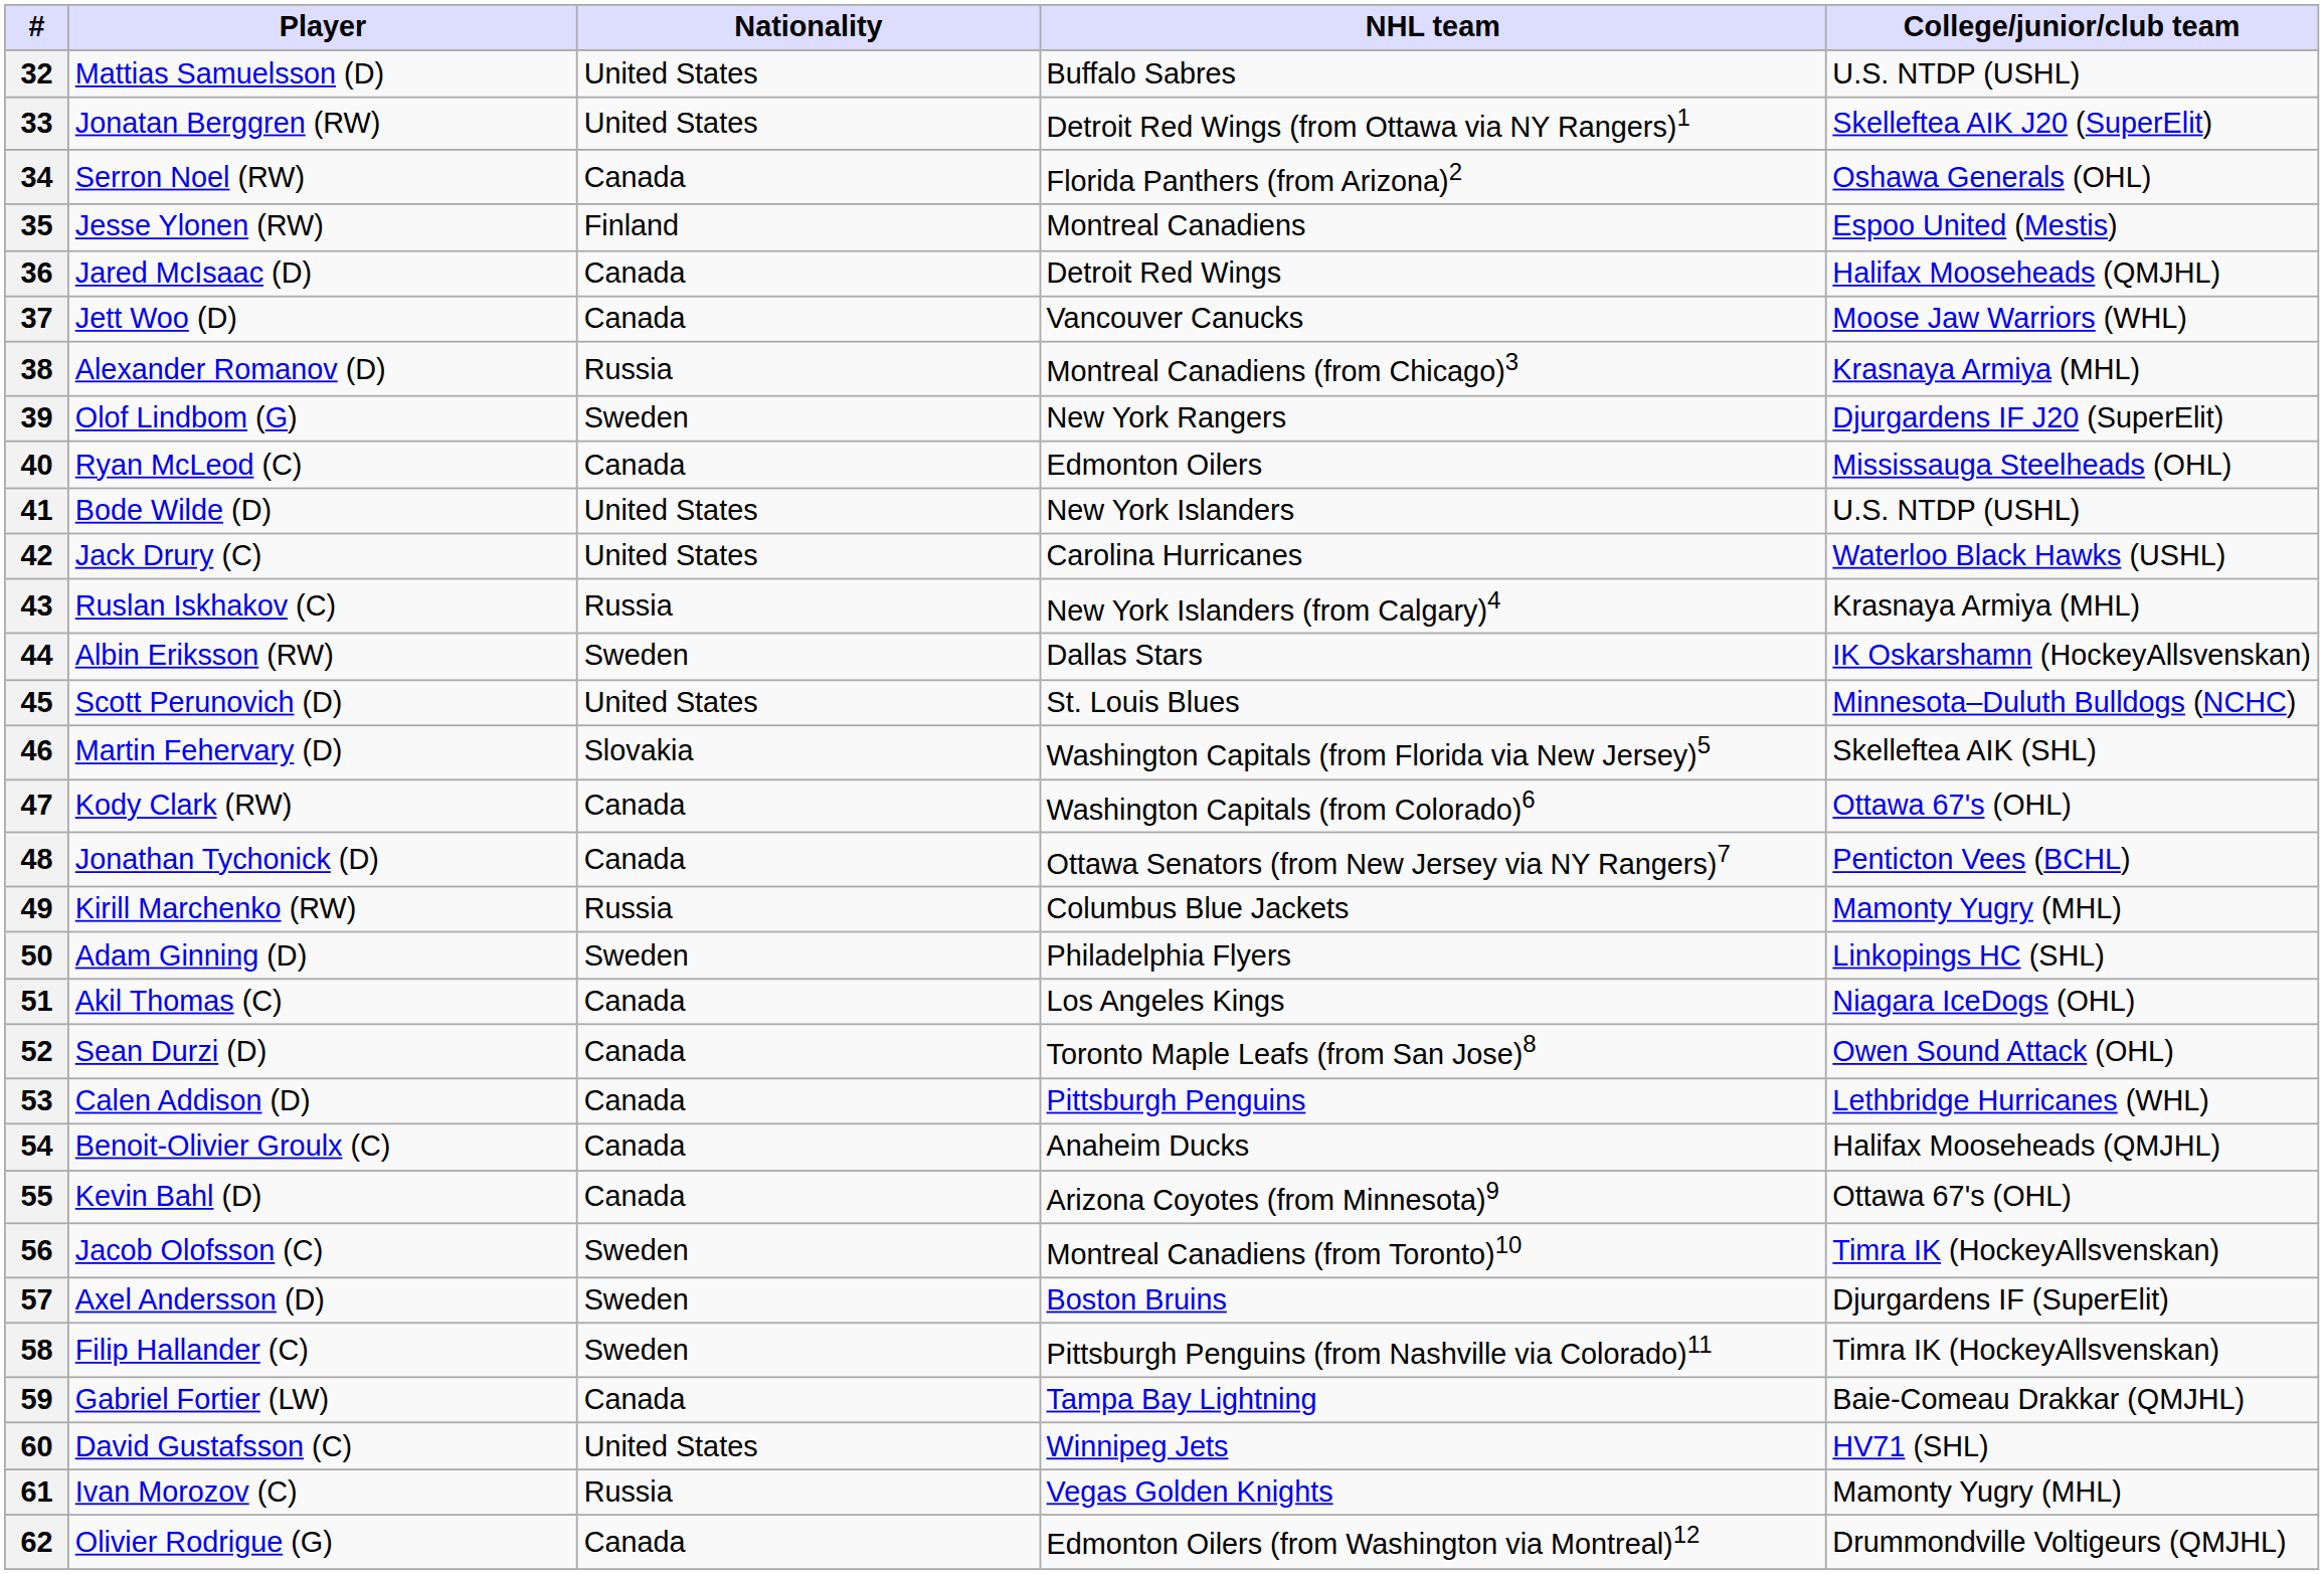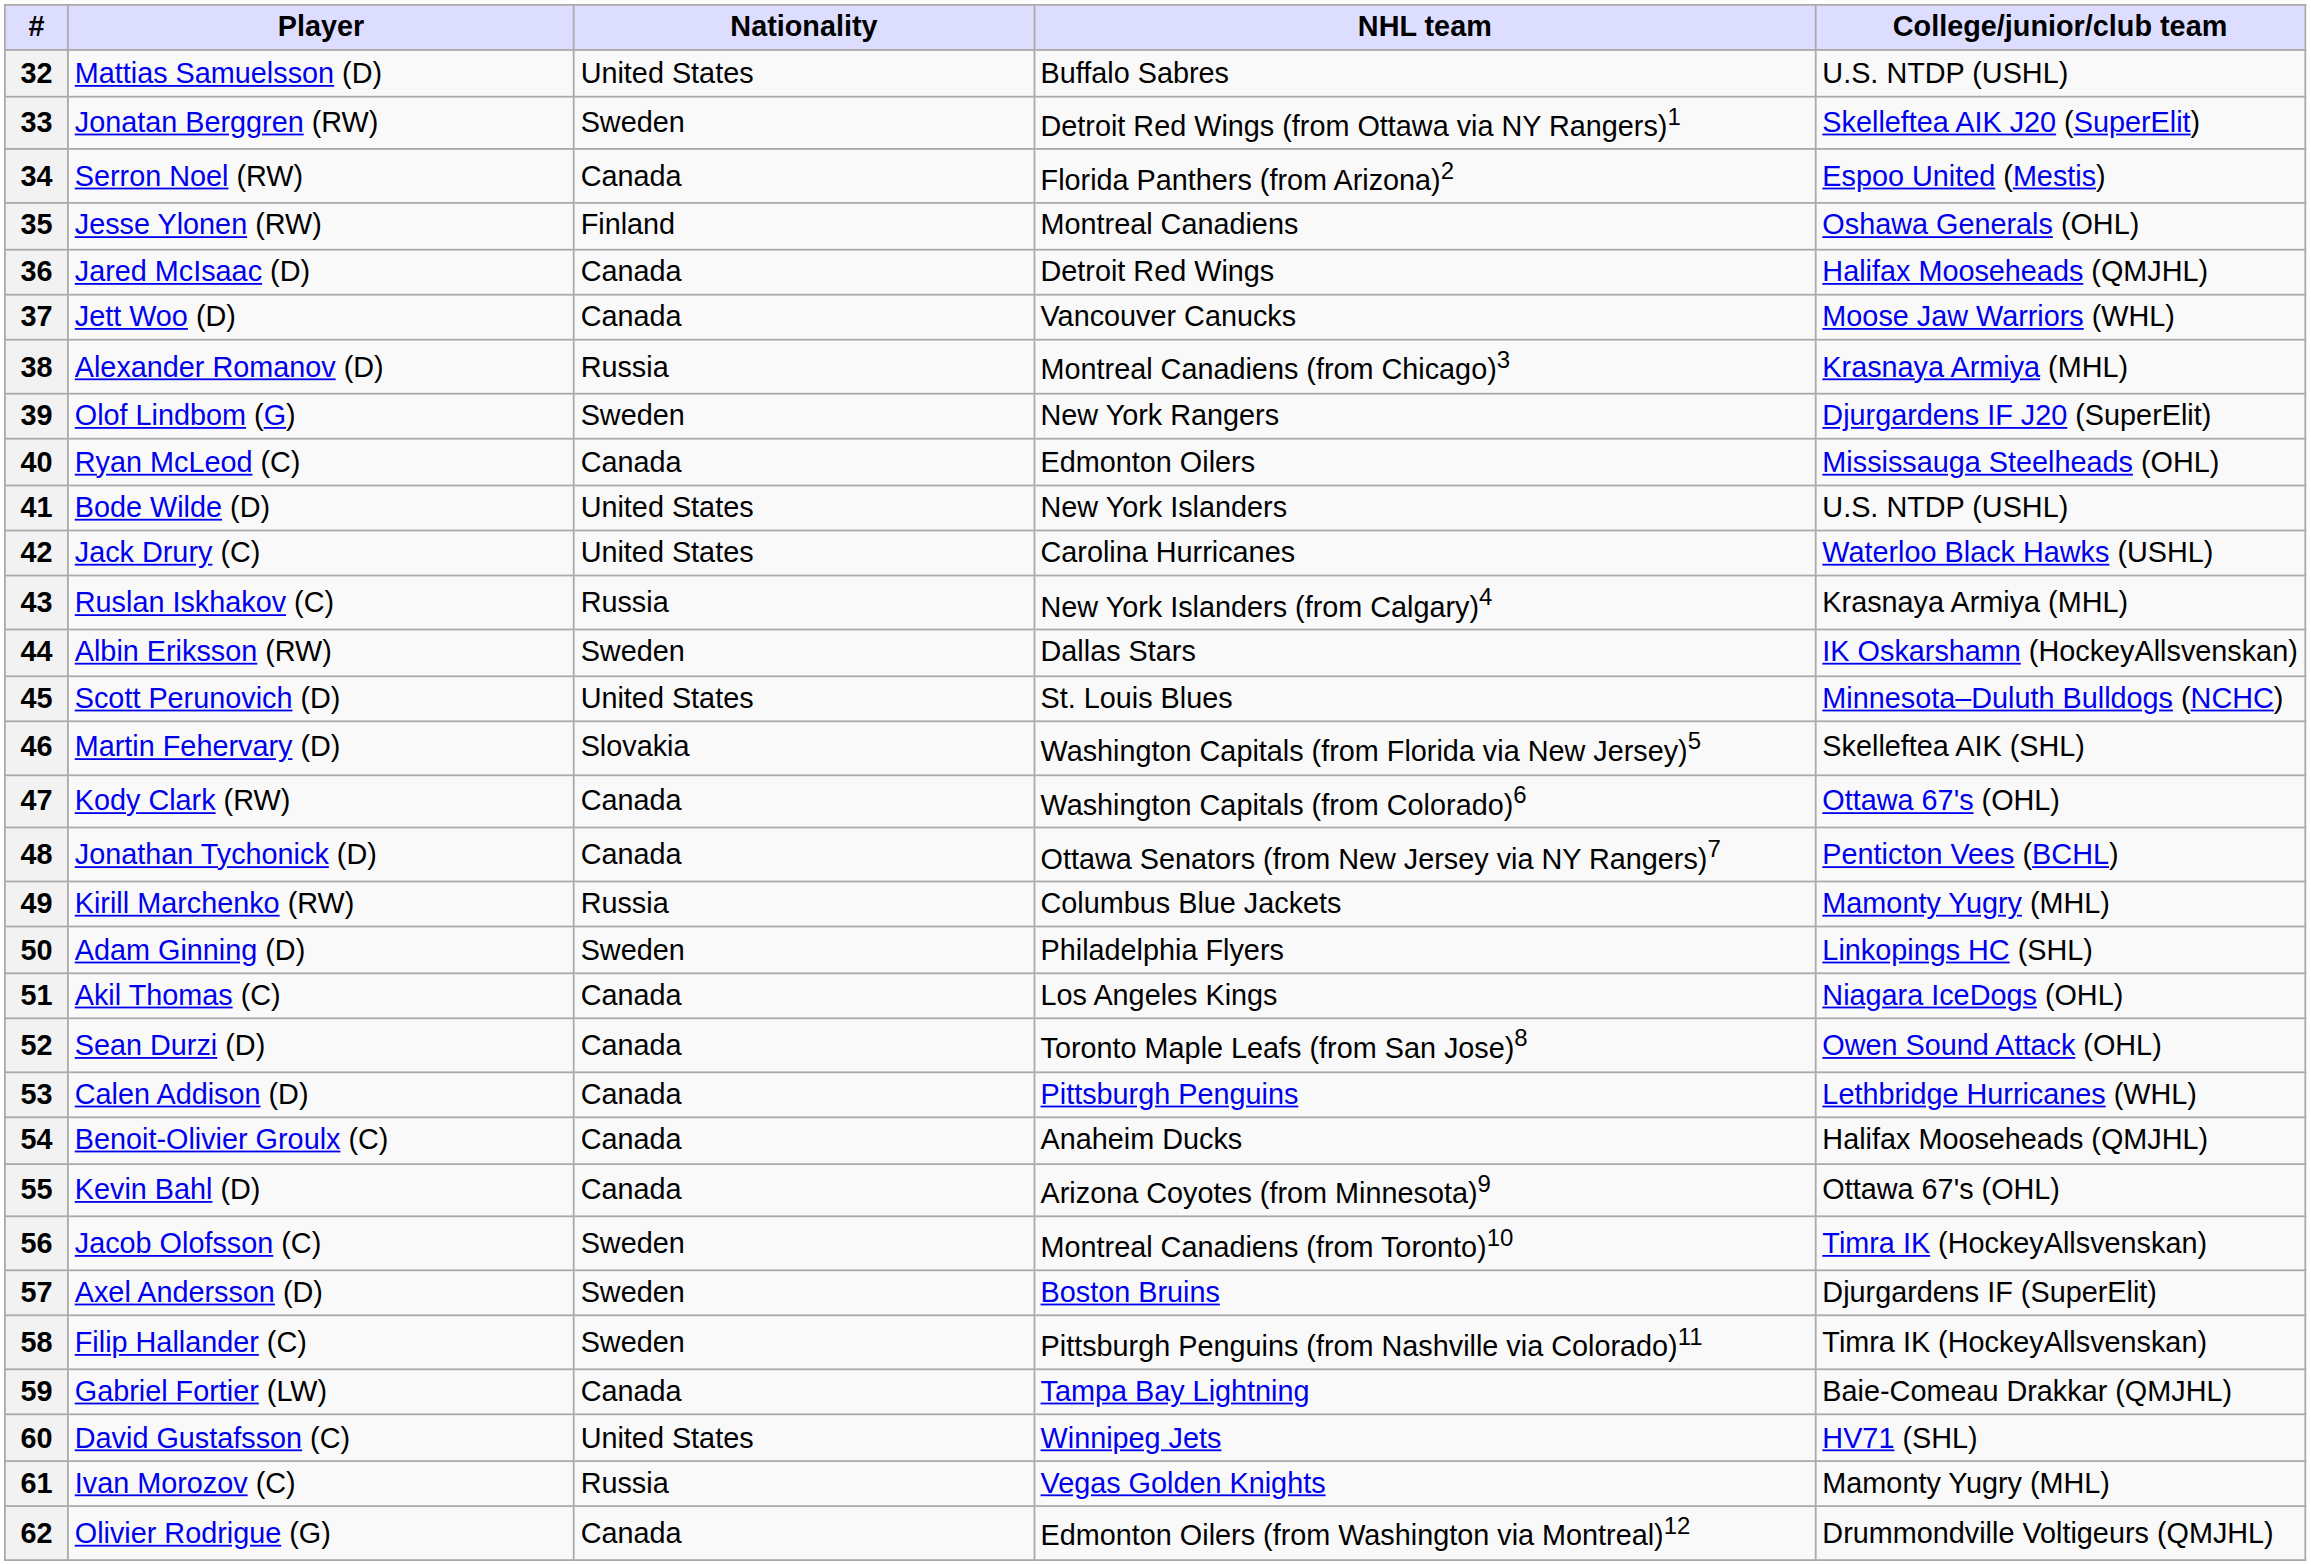 <table class="wikitable">
 <tr>
 <th style="background:#ddf; width:2.75%;">#</th>
 <th style="background:#ddf; width:22.0%;">Player</th>
 <th style="background:#ddf; width:20.0%;">Nationality</th>
 <th style="background:#ddf; width:34.0%;">NHL team</th>
 <th style="background:#ddf; width:100.0%;">College/junior/club team</th>
 </tr>
 <tr>
 <th>32</th>
 <td><a href='#'>Mattias Samuelsson</a> (D)</td>
 <td> United States</td>
 <td>Buffalo Sabres</td>
 <td>U.S. NTDP (USHL)</td>
 </tr>
 <tr>
 <th>33</th>
 <td><a href='#'>Jonatan Berggren</a> (RW)</td>
-<td> United States</td>
+<td> Sweden</td>
 <td>Detroit Red Wings (from Ottawa via NY Rangers)<sup>1</sup></td>
 <td><a href='#'>Skelleftea AIK J20</a> (<a href='#'>SuperElit</a>)</td>
 </tr>
 <tr>
 <th>34</th>
 <td><a href='#'>Serron Noel</a> (RW)</td>
 <td> Canada</td>
 <td>Florida Panthers (from Arizona)<sup>2</sup></td>
-<td><a href='#'>Oshawa Generals</a> (OHL)</td>
+<td><a href='#'>Espoo United</a> (<a href='#'>Mestis</a>)</td>
 </tr>
 <tr>
 <th>35</th>
 <td><a href='#'>Jesse Ylonen</a> (RW)</td>
 <td> Finland</td>
 <td>Montreal Canadiens</td>
-<td><a href='#'>Espoo United</a> (<a href='#'>Mestis</a>)</td>
+<td><a href='#'>Oshawa Generals</a> (OHL)</td>
 </tr>
 <tr>
 <th>36</th>
 <td><a href='#'>Jared McIsaac</a> (D)</td>
 <td> Canada</td>
 <td>Detroit Red Wings</td>
 <td><a href='#'>Halifax Mooseheads</a> (QMJHL)</td>
 </tr>
 <tr>
 <th>37</th>
 <td><a href='#'>Jett Woo</a> (D)</td>
 <td> Canada</td>
 <td>Vancouver Canucks</td>
 <td><a href='#'>Moose Jaw Warriors</a> (WHL)</td>
 </tr>
 <tr>
 <th>38</th>
 <td><a href='#'>Alexander Romanov</a> (D)</td>
 <td> Russia</td>
 <td>Montreal Canadiens (from Chicago)<sup>3</sup></td>
 <td><a href='#'>Krasnaya Armiya</a> (MHL)</td>
 </tr>
 <tr>
 <th>39</th>
 <td><a href='#'>Olof Lindbom</a> (<a href='#'>G</a>)</td>
 <td> Sweden</td>
 <td>New York Rangers</td>
 <td><a href='#'>Djurgardens IF J20</a> (SuperElit)</td>
 </tr>
 <tr>
 <th>40</th>
 <td><a href='#'>Ryan McLeod</a> (C)</td>
 <td> Canada</td>
 <td>Edmonton Oilers</td>
 <td><a href='#'>Mississauga Steelheads</a> (OHL)</td>
 </tr>
 <tr>
 <th>41</th>
 <td><a href='#'>Bode Wilde</a> (D)</td>
 <td> United States</td>
 <td>New York Islanders</td>
 <td>U.S. NTDP (USHL)</td>
 </tr>
 <tr>
 <th>42</th>
 <td><a href='#'>Jack Drury</a> (C)</td>
 <td> United States</td>
 <td>Carolina Hurricanes</td>
 <td><a href='#'>Waterloo Black Hawks</a> (USHL)</td>
 </tr>
 <tr>
 <th>43</th>
 <td><a href='#'>Ruslan Iskhakov</a> (C)</td>
 <td> Russia</td>
 <td>New York Islanders (from Calgary)<sup>4</sup></td>
 <td>Krasnaya Armiya (MHL)</td>
 </tr>
 <tr>
 <th>44</th>
 <td><a href='#'>Albin Eriksson</a> (RW)</td>
 <td> Sweden</td>
 <td>Dallas Stars</td>
 <td><a href='#'>IK Oskarshamn</a> (HockeyAllsvenskan)</td>
 </tr>
 <tr>
 <th>45</th>
 <td><a href='#'>Scott Perunovich</a> (D)</td>
 <td> United States</td>
 <td>St. Louis Blues</td>
 <td><a href='#'>Minnesota–Duluth Bulldogs</a> (<a href='#'>NCHC</a>)</td>
 </tr>
 <tr>
 <th>46</th>
 <td><a href='#'>Martin Fehervary</a> (D)</td>
 <td> Slovakia</td>
 <td>Washington Capitals (from Florida via New Jersey)<sup>5</sup></td>
 <td>Skelleftea AIK (SHL)</td>
 </tr>
 <tr>
 <th>47</th>
 <td><a href='#'>Kody Clark</a> (RW)</td>
 <td> Canada</td>
 <td>Washington Capitals (from Colorado)<sup>6</sup></td>
 <td><a href='#'>Ottawa 67's</a> (OHL)</td>
 </tr>
 <tr>
 <th>48</th>
 <td><a href='#'>Jonathan Tychonick</a> (D)</td>
 <td> Canada</td>
 <td>Ottawa Senators (from New Jersey via NY Rangers)<sup>7</sup></td>
 <td><a href='#'>Penticton Vees</a> (<a href='#'>BCHL</a>)</td>
 </tr>
 <tr>
 <th>49</th>
 <td><a href='#'>Kirill Marchenko</a> (RW)</td>
 <td> Russia</td>
 <td>Columbus Blue Jackets</td>
 <td><a href='#'>Mamonty Yugry</a> (MHL)</td>
 </tr>
 <tr>
 <th>50</th>
 <td><a href='#'>Adam Ginning</a> (D)</td>
 <td> Sweden</td>
 <td>Philadelphia Flyers</td>
 <td><a href='#'>Linkopings HC</a> (SHL)</td>
 </tr>
 <tr>
 <th>51</th>
 <td><a href='#'>Akil Thomas</a> (C)</td>
 <td> Canada</td>
 <td>Los Angeles Kings</td>
 <td><a href='#'>Niagara IceDogs</a> (OHL)</td>
 </tr>
 <tr>
 <th>52</th>
 <td><a href='#'>Sean Durzi</a> (D)</td>
 <td> Canada</td>
 <td>Toronto Maple Leafs (from San Jose)<sup>8</sup></td>
 <td><a href='#'>Owen Sound Attack</a> (OHL)</td>
 </tr>
 <tr>
 <th>53</th>
 <td><a href='#'>Calen Addison</a> (D)</td>
 <td> Canada</td>
 <td><a href='#'>Pittsburgh Penguins</a></td>
 <td><a href='#'>Lethbridge Hurricanes</a> (WHL)</td>
 </tr>
 <tr>
 <th>54</th>
 <td><a href='#'>Benoit-Olivier Groulx</a> (C)</td>
 <td> Canada</td>
 <td>Anaheim Ducks</td>
 <td>Halifax Mooseheads (QMJHL)</td>
 </tr>
 <tr>
 <th>55</th>
 <td><a href='#'>Kevin Bahl</a> (D)</td>
 <td> Canada</td>
 <td>Arizona Coyotes (from Minnesota)<sup>9</sup></td>
 <td>Ottawa 67's (OHL)</td>
 </tr>
 <tr>
 <th>56</th>
 <td><a href='#'>Jacob Olofsson</a> (C)</td>
 <td> Sweden</td>
 <td>Montreal Canadiens (from Toronto)<sup>10</sup></td>
 <td><a href='#'>Timra IK</a> (HockeyAllsvenskan)</td>
 </tr>
 <tr>
 <th>57</th>
 <td><a href='#'>Axel Andersson</a> (D)</td>
 <td> Sweden</td>
 <td><a href='#'>Boston Bruins</a></td>
 <td>Djurgardens IF (SuperElit)</td>
 </tr>
 <tr>
 <th>58</th>
 <td><a href='#'>Filip Hallander</a> (C)</td>
 <td> Sweden</td>
 <td>Pittsburgh Penguins (from Nashville via Colorado)<sup>11</sup></td>
 <td>Timra IK (HockeyAllsvenskan)</td>
 </tr>
 <tr>
 <th>59</th>
 <td><a href='#'>Gabriel Fortier</a> (LW)</td>
 <td> Canada</td>
 <td><a href='#'>Tampa Bay Lightning</a></td>
 <td>Baie-Comeau Drakkar (QMJHL)</td>
 </tr>
 <tr>
 <th>60</th>
 <td><a href='#'>David Gustafsson</a> (C)</td>
 <td> United States</td>
 <td><a href='#'>Winnipeg Jets</a></td>
 <td><a href='#'>HV71</a> (SHL)</td>
 </tr>
 <tr>
 <th>61</th>
 <td><a href='#'>Ivan Morozov</a> (C)</td>
 <td> Russia</td>
 <td><a href='#'>Vegas Golden Knights</a></td>
 <td>Mamonty Yugry (MHL)</td>
 </tr>
 <tr>
 <th>62</th>
 <td><a href='#'>Olivier Rodrigue</a> (G)</td>
 <td> Canada</td>
 <td>Edmonton Oilers (from Washington via Montreal)<sup>12</sup></td>
 <td>Drummondville Voltigeurs (QMJHL)</td>
 </tr>
 </table>
